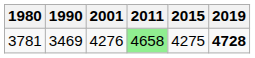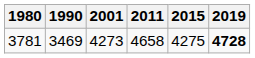 <table class="wikitable">
 <tr>
 <th>1980</th>
 <th>1990</th>
 <th>2001</th>
 <th>2011</th>
 <th>2015</th>
 <th>2019</th>
 </tr>
 <tr>
 <td>3781</td>
 <td>3469</td>
-<td>4276</td>
-<td style="background: lightgreen;">4658</td>
+<td>4273</td>
+<td>4658</td>
 <td>4275</td>
 <td><strong>4728</strong></td>
 </tr>
 </table>
